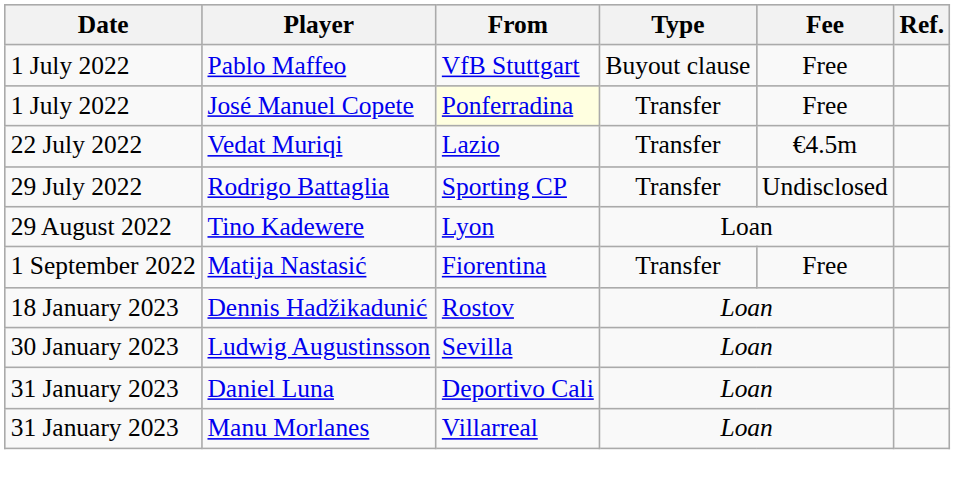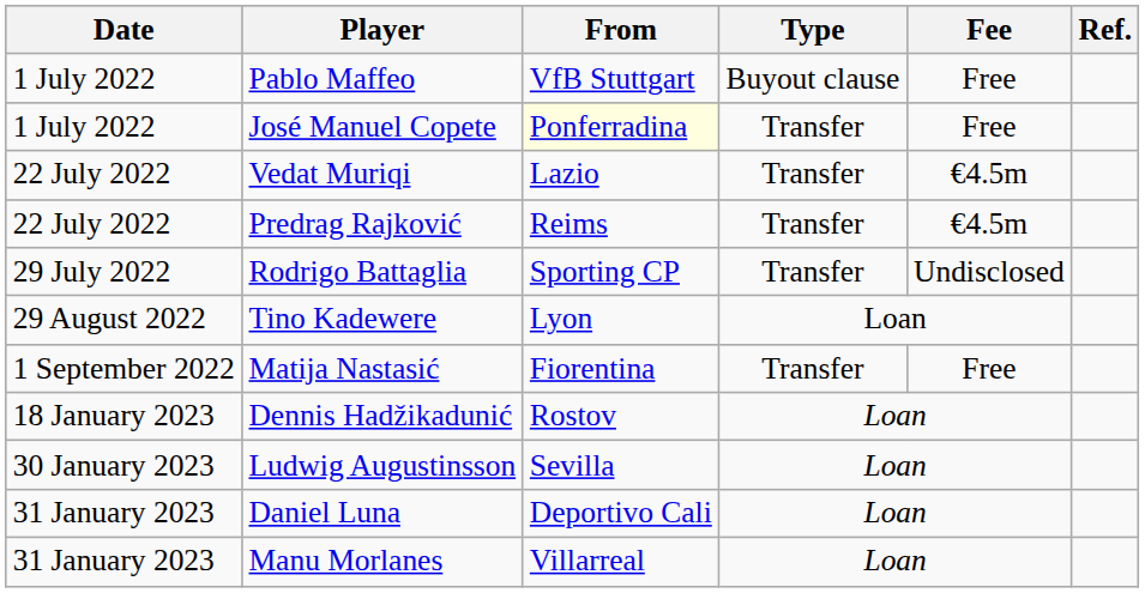 <table class="wikitable">
 <tr>
 <th>Date</th>
 <th>Player</th>
 <th>From</th>
 <th>Type</th>
 <th>Fee</th>
 <th>Ref.</th>
 </tr>
 <tr>
 <td>1 July 2022</td>
 <td> <a href='#'>Pablo Maffeo</a></td>
 <td> <a href='#'>VfB Stuttgart</a></td>
 <td align=center>Buyout clause</td>
 <td align=center>Free</td>
 <td align=center></td>
 </tr>
 <tr>
 <td>1 July 2022</td>
 <td> <a href='#'>José Manuel Copete</a></td>
 <td style="background: lightyellow;"><a href='#'>Ponferradina</a></td>
 <td align=center>Transfer</td>
 <td align=center>Free</td>
 <td align=center></td>
 </tr>
 <tr>
 <td>22 July 2022</td>
 <td> <a href='#'>Vedat Muriqi</a></td>
 <td> <a href='#'>Lazio</a></td>
+<td align=center>Transfer</td>
+<td align=center>€4.5m</td>
+<td align=center></td>
+</tr>
+<tr>
+<td>22 July 2022</td>
+<td> <a href='#'>Predrag Rajković</a></td>
+<td> <a href='#'>Reims</a></td>
 <td align=center>Transfer</td>
 <td align=center>€4.5m</td>
 <td align=center></td>
 </tr>
 <tr>
 <td>29 July 2022</td>
 <td> <a href='#'>Rodrigo Battaglia</a></td>
 <td> <a href='#'>Sporting CP</a></td>
 <td align=center>Transfer</td>
 <td align=center>Undisclosed</td>
 <td align=center></td>
 </tr>
 <tr>
 <td>29 August 2022</td>
 <td> <a href='#'>Tino Kadewere</a></td>
 <td> <a href='#'>Lyon</a></td>
 <td colspan=2 align=center>Loan</td>
 <td align=center></td>
 </tr>
 <tr>
 <td>1 September 2022</td>
 <td> <a href='#'>Matija Nastasić</a></td>
 <td> <a href='#'>Fiorentina</a></td>
 <td align=center>Transfer</td>
 <td align=center>Free</td>
 <td align=center></td>
 </tr>
 <tr>
 <td>18 January 2023</td>
 <td> <a href='#'>Dennis Hadžikadunić</a></td>
 <td> <a href='#'>Rostov</a></td>
 <td colspan=2 align=center><em>Loan</em></td>
 <td align=center></td>
 </tr>
 <tr>
 <td>30 January 2023</td>
 <td> <a href='#'>Ludwig Augustinsson</a></td>
 <td><a href='#'>Sevilla</a></td>
 <td colspan=2 align=center><em>Loan</em></td>
 <td align=center></td>
 </tr>
 <tr>
 <td>31 January 2023</td>
 <td> <a href='#'>Daniel Luna</a></td>
 <td> <a href='#'>Deportivo Cali</a></td>
 <td colspan=2 align=center><em>Loan</em></td>
 <td align=center></td>
 </tr>
 <tr>
 <td>31 January 2023</td>
 <td> <a href='#'>Manu Morlanes</a></td>
 <td><a href='#'>Villarreal</a></td>
 <td colspan=2 align=center><em>Loan</em></td>
 <td align=center></td>
 </tr>
 </table>
